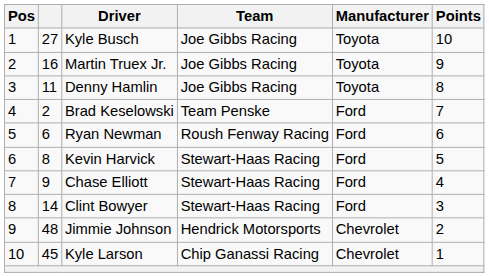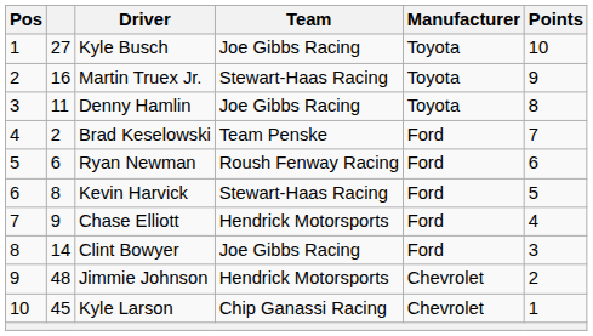 <table class="wikitable" style="font-size:98%">
 <tr>
 <th>Pos</th>
 <th></th>
 <th>Driver</th>
 <th>Team</th>
 <th>Manufacturer</th>
 <th>Points</th>
 </tr>
 <tr>
 <td>1</td>
 <td>27</td>
 <td>Kyle Busch</td>
 <td>Joe Gibbs Racing</td>
 <td>Toyota</td>
 <td>10</td>
 </tr>
 <tr>
 <td>2</td>
 <td>16</td>
 <td>Martin Truex Jr.</td>
-<td>Joe Gibbs Racing</td>
+<td>Stewart-Haas Racing</td>
 <td>Toyota</td>
 <td>9</td>
 </tr>
 <tr>
 <td>3</td>
 <td>11</td>
 <td>Denny Hamlin</td>
 <td>Joe Gibbs Racing</td>
 <td>Toyota</td>
 <td>8</td>
 </tr>
 <tr>
 <td>4</td>
 <td>2</td>
 <td>Brad Keselowski</td>
 <td>Team Penske</td>
 <td>Ford</td>
 <td>7</td>
 </tr>
 <tr>
 <td>5</td>
 <td>6</td>
 <td>Ryan Newman</td>
 <td>Roush Fenway Racing</td>
 <td>Ford</td>
 <td>6</td>
 </tr>
 <tr>
 <td>6</td>
 <td>8</td>
 <td>Kevin Harvick</td>
 <td>Stewart-Haas Racing</td>
 <td>Ford</td>
 <td>5</td>
 </tr>
 <tr>
 <td>7</td>
 <td>9</td>
 <td>Chase Elliott</td>
-<td>Stewart-Haas Racing</td>
+<td>Hendrick Motorsports</td>
 <td>Ford</td>
 <td>4</td>
 </tr>
 <tr>
 <td>8</td>
 <td>14</td>
 <td>Clint Bowyer</td>
-<td>Stewart-Haas Racing</td>
+<td>Joe Gibbs Racing</td>
 <td>Ford</td>
 <td>3</td>
 </tr>
 <tr>
 <td>9</td>
 <td>48</td>
 <td>Jimmie Johnson</td>
 <td>Hendrick Motorsports</td>
 <td>Chevrolet</td>
 <td>2</td>
 </tr>
 <tr>
 <td>10</td>
 <td>45</td>
 <td>Kyle Larson</td>
 <td>Chip Ganassi Racing</td>
 <td>Chevrolet</td>
 <td>1</td>
 </tr>
 <tr>
 <th colspan="6"></th>
 </tr>
 </table>
